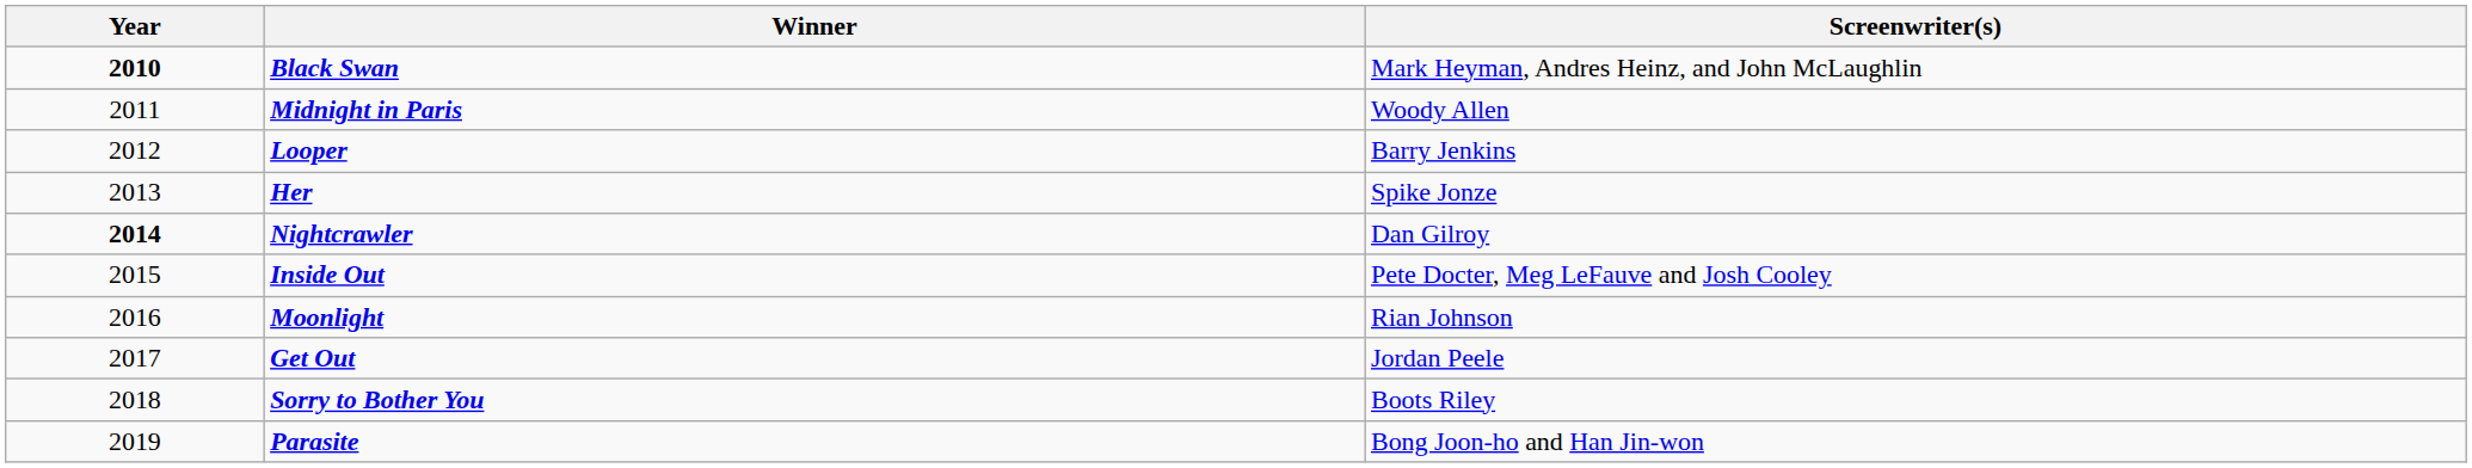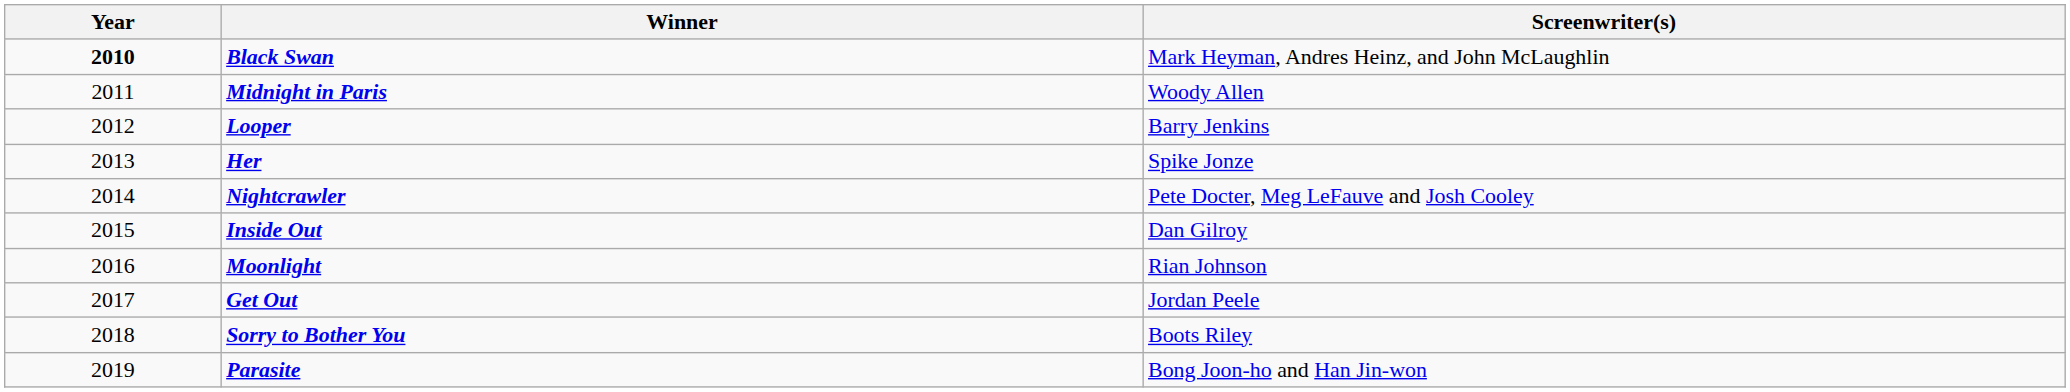 <table class="wikitable" width="95%" cellpadding="5">
 <tr>
 <th width="100"><strong>Year</strong></th>
 <th width="450"><strong>Winner</strong></th>
 <th width="450"><strong>Screenwriter(s)</strong></th>
 </tr>
 <tr>
 <td style="text-align:center;"><strong>2010</strong></td>
 <td><strong><em><a href='#'>Black Swan</a></em></strong></td>
 <td><a href='#'>Mark Heyman</a>, Andres Heinz, and John McLaughlin</td>
 </tr>
 <tr>
 <td style="text-align:center;">2011</td>
 <td><strong><em><a href='#'>Midnight in Paris</a></em></strong></td>
 <td><a href='#'>Woody Allen</a></td>
 </tr>
 <tr>
 <td style="text-align:center;">2012</td>
 <td><strong><em><a href='#'>Looper</a></em></strong></td>
 <td><a href='#'>Barry Jenkins</a></td>
 </tr>
 <tr>
 <td style="text-align:center;">2013</td>
 <td><strong><em><a href='#'>Her</a></em></strong></td>
 <td><a href='#'>Spike Jonze</a></td>
 </tr>
 <tr>
-<td style="text-align:center;"><strong>2014</strong></td>
+<td style="text-align:center;">2014</td>
 <td><strong><em><a href='#'>Nightcrawler</a></em></strong></td>
-<td><a href='#'>Dan Gilroy</a></td>
+<td><a href='#'>Pete Docter</a>, <a href='#'>Meg LeFauve</a> and <a href='#'>Josh Cooley</a></td>
 </tr>
 <tr>
 <td style="text-align:center;">2015</td>
 <td><strong><em><a href='#'>Inside Out</a></em></strong></td>
-<td><a href='#'>Pete Docter</a>, <a href='#'>Meg LeFauve</a> and <a href='#'>Josh Cooley</a></td>
+<td><a href='#'>Dan Gilroy</a></td>
 </tr>
 <tr>
 <td style="text-align:center;">2016</td>
 <td><strong><em><a href='#'>Moonlight</a></em></strong></td>
 <td><a href='#'>Rian Johnson</a></td>
 </tr>
 <tr>
 <td style="text-align:center;">2017</td>
 <td><strong><em><a href='#'>Get Out</a></em></strong></td>
 <td><a href='#'>Jordan Peele</a></td>
 </tr>
 <tr>
 <td style="text-align:center;">2018</td>
 <td><strong><em><a href='#'>Sorry to Bother You</a></em></strong></td>
 <td><a href='#'>Boots Riley</a></td>
 </tr>
 <tr>
 <td style="text-align:center;">2019</td>
 <td><strong><em><a href='#'>Parasite</a></em></strong></td>
 <td><a href='#'>Bong Joon-ho</a> and <a href='#'>Han Jin-won</a></td>
 </tr>
 </table>
